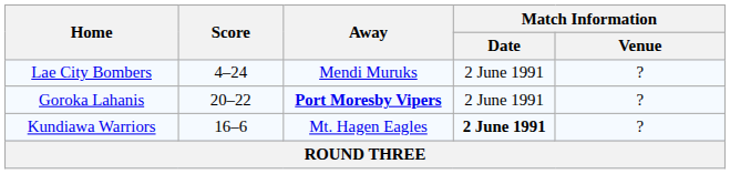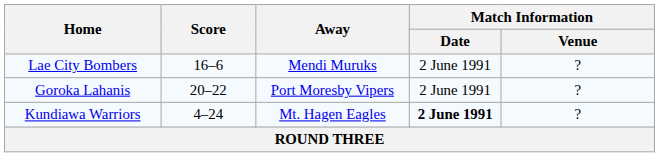 <table class="wikitable" width="50%" style="border-collapse:collapse; font-size:90%; text-align:center;">
 <tr>
 <th rowspan="2" width="10%">Home</th>
 <th rowspan="2" width="6%">Score</th>
 <th rowspan="2" width="10%">Away</th>
 <th colspan="2">Match Information</th>
 </tr>
 <tr bgcolor="#CCCCCC">
 <th width="6%">Date</th>
 <th width="10%">Venue</th>
 </tr>
 <tr bgcolor="#F5FAFF">
 <td> <a href='#'>Lae City Bombers</a></td>
-<td>4–24</td>
+<td>16–6</td>
 <td><a href='#'>Mendi Muruks</a></td>
 <td>2 June 1991</td>
 <td>?</td>
 </tr>
 <tr bgcolor="#F5FAFF">
 <td><a href='#'>Goroka Lahanis</a></td>
 <td>20–22</td>
-<td><strong> <a href='#'>Port Moresby Vipers</a></strong></td>
+<td> <a href='#'>Port Moresby Vipers</a></td>
 <td>2 June 1991</td>
 <td>?</td>
 </tr>
 <tr bgcolor="#F5FAFF">
 <td><a href='#'>Kundiawa Warriors</a></td>
-<td>16–6</td>
+<td>4–24</td>
 <td><a href='#'>Mt. Hagen Eagles</a></td>
 <td><strong>2 June 1991</strong></td>
 <td>?</td>
 </tr>
 <tr bgcolor="#C1D8FF">
 <th colspan="5"><strong>ROUND THREE</strong> </th>
 </tr>
 </table>
